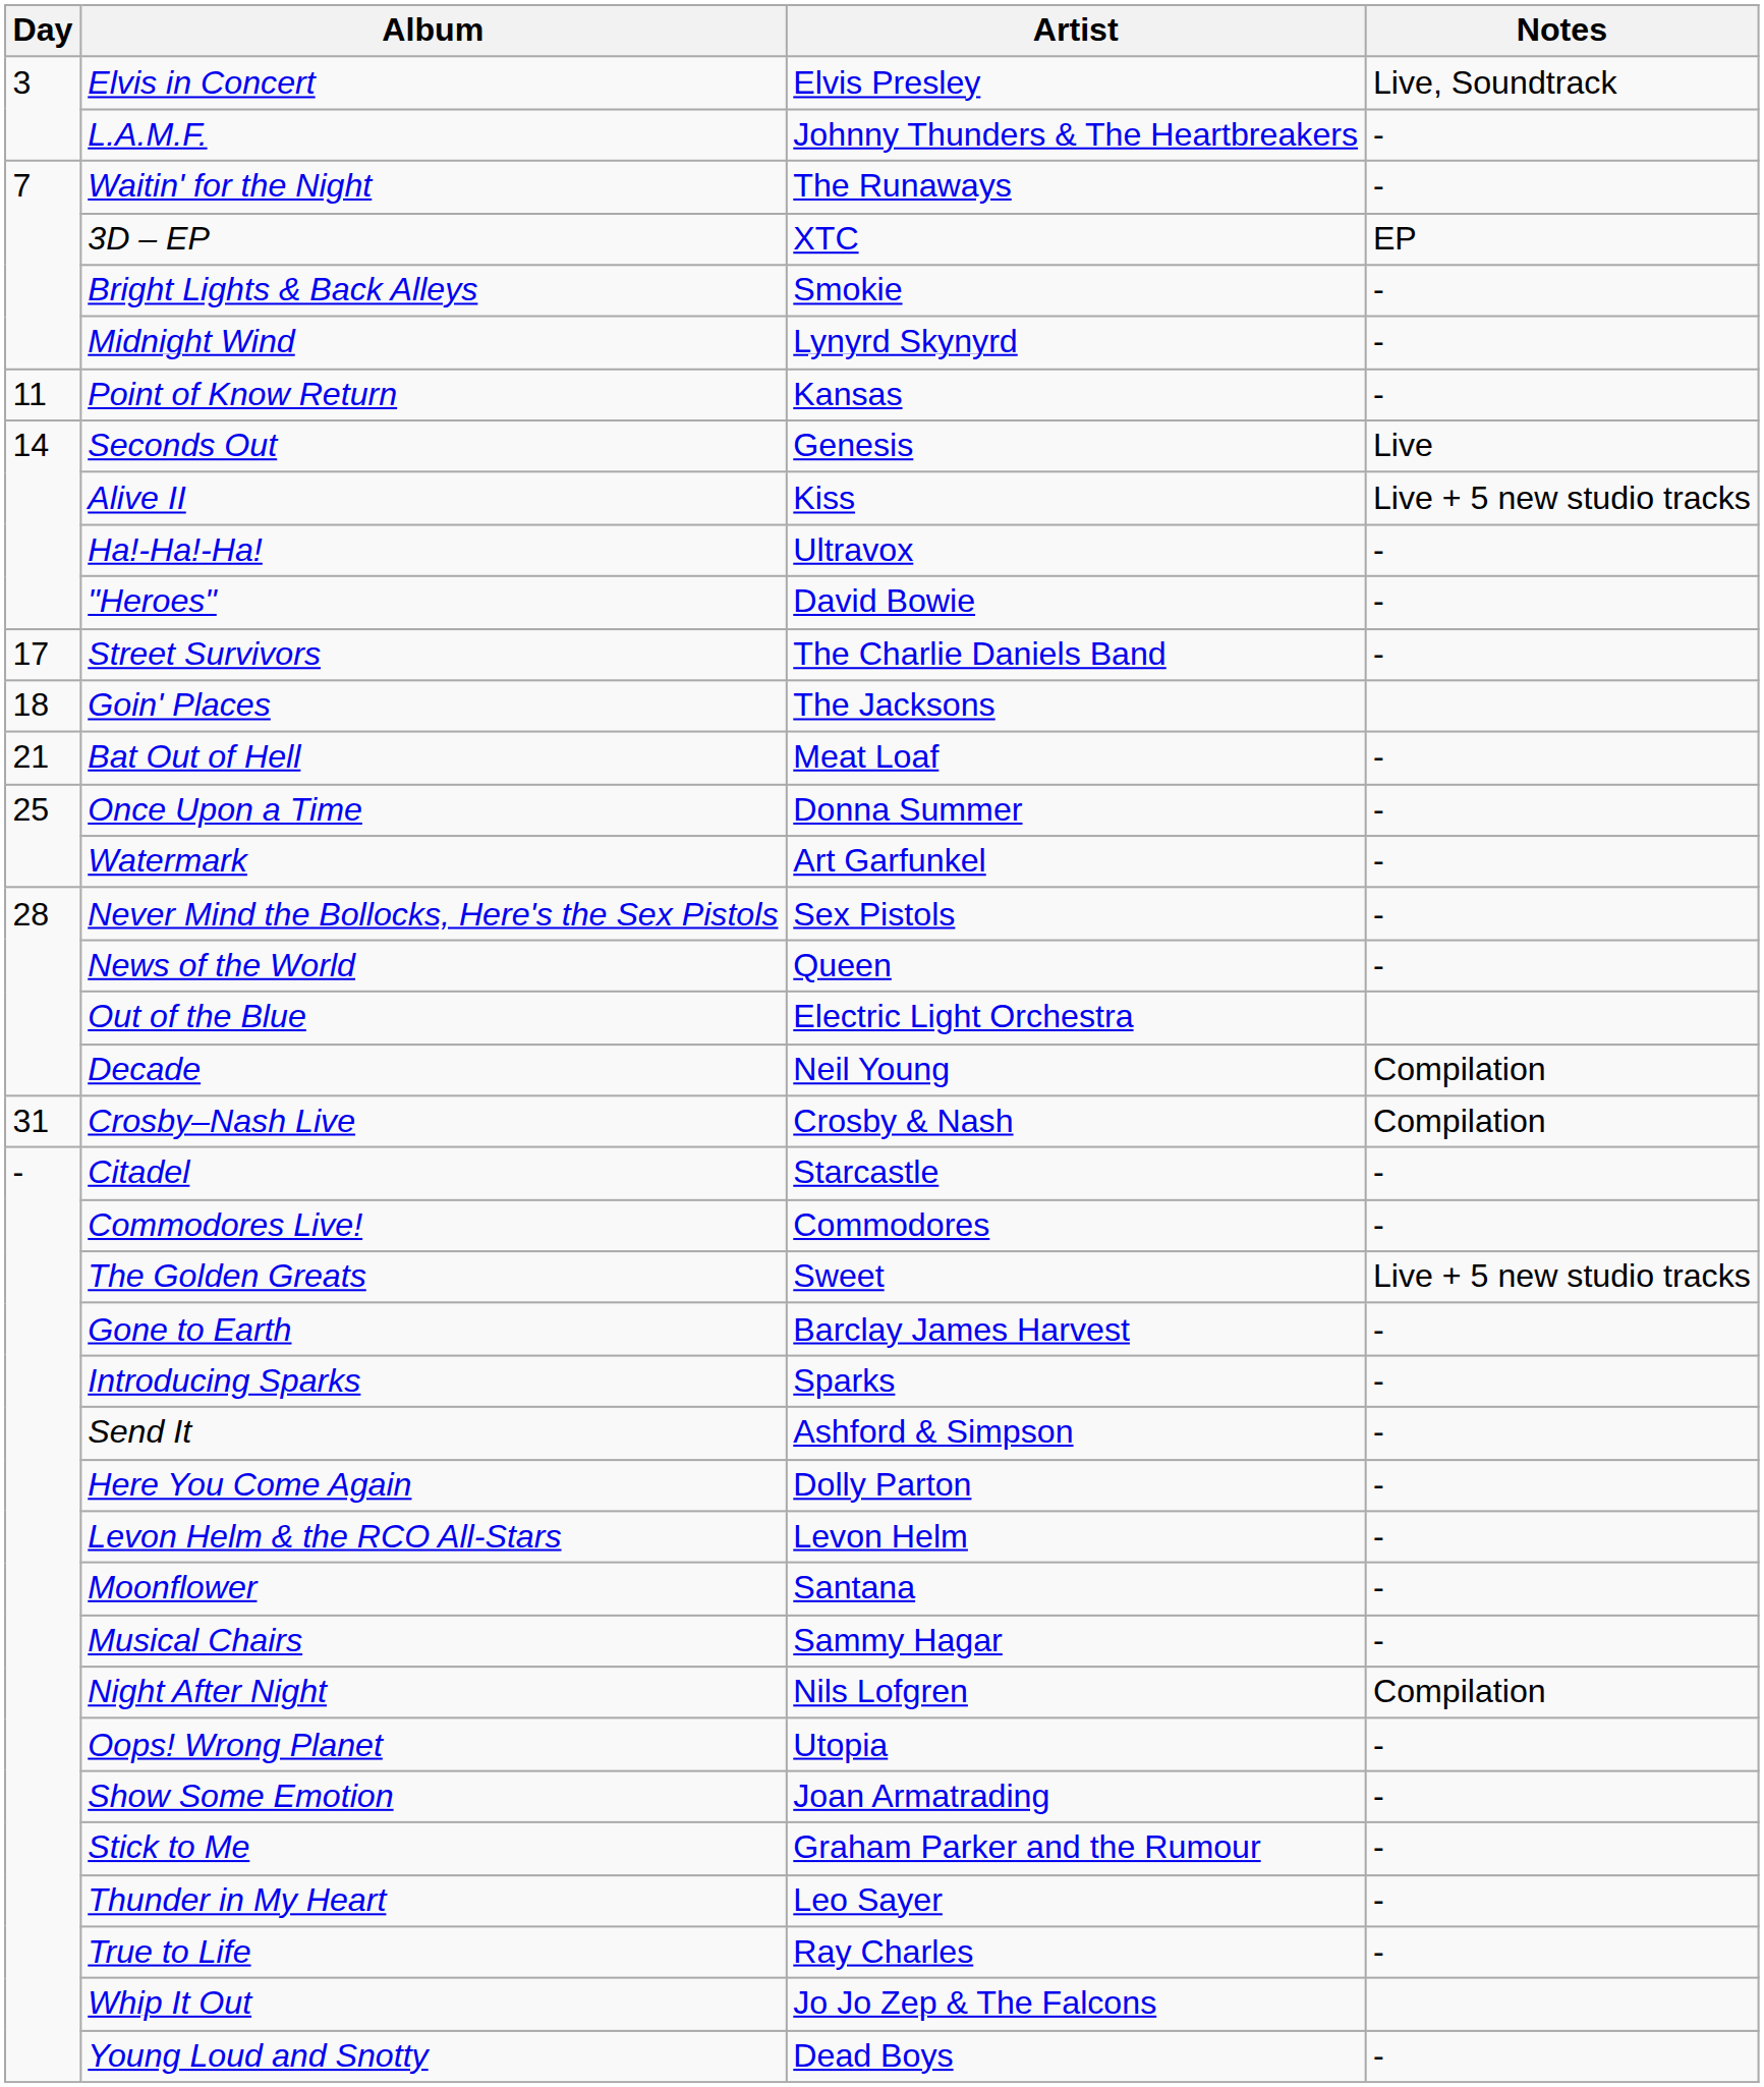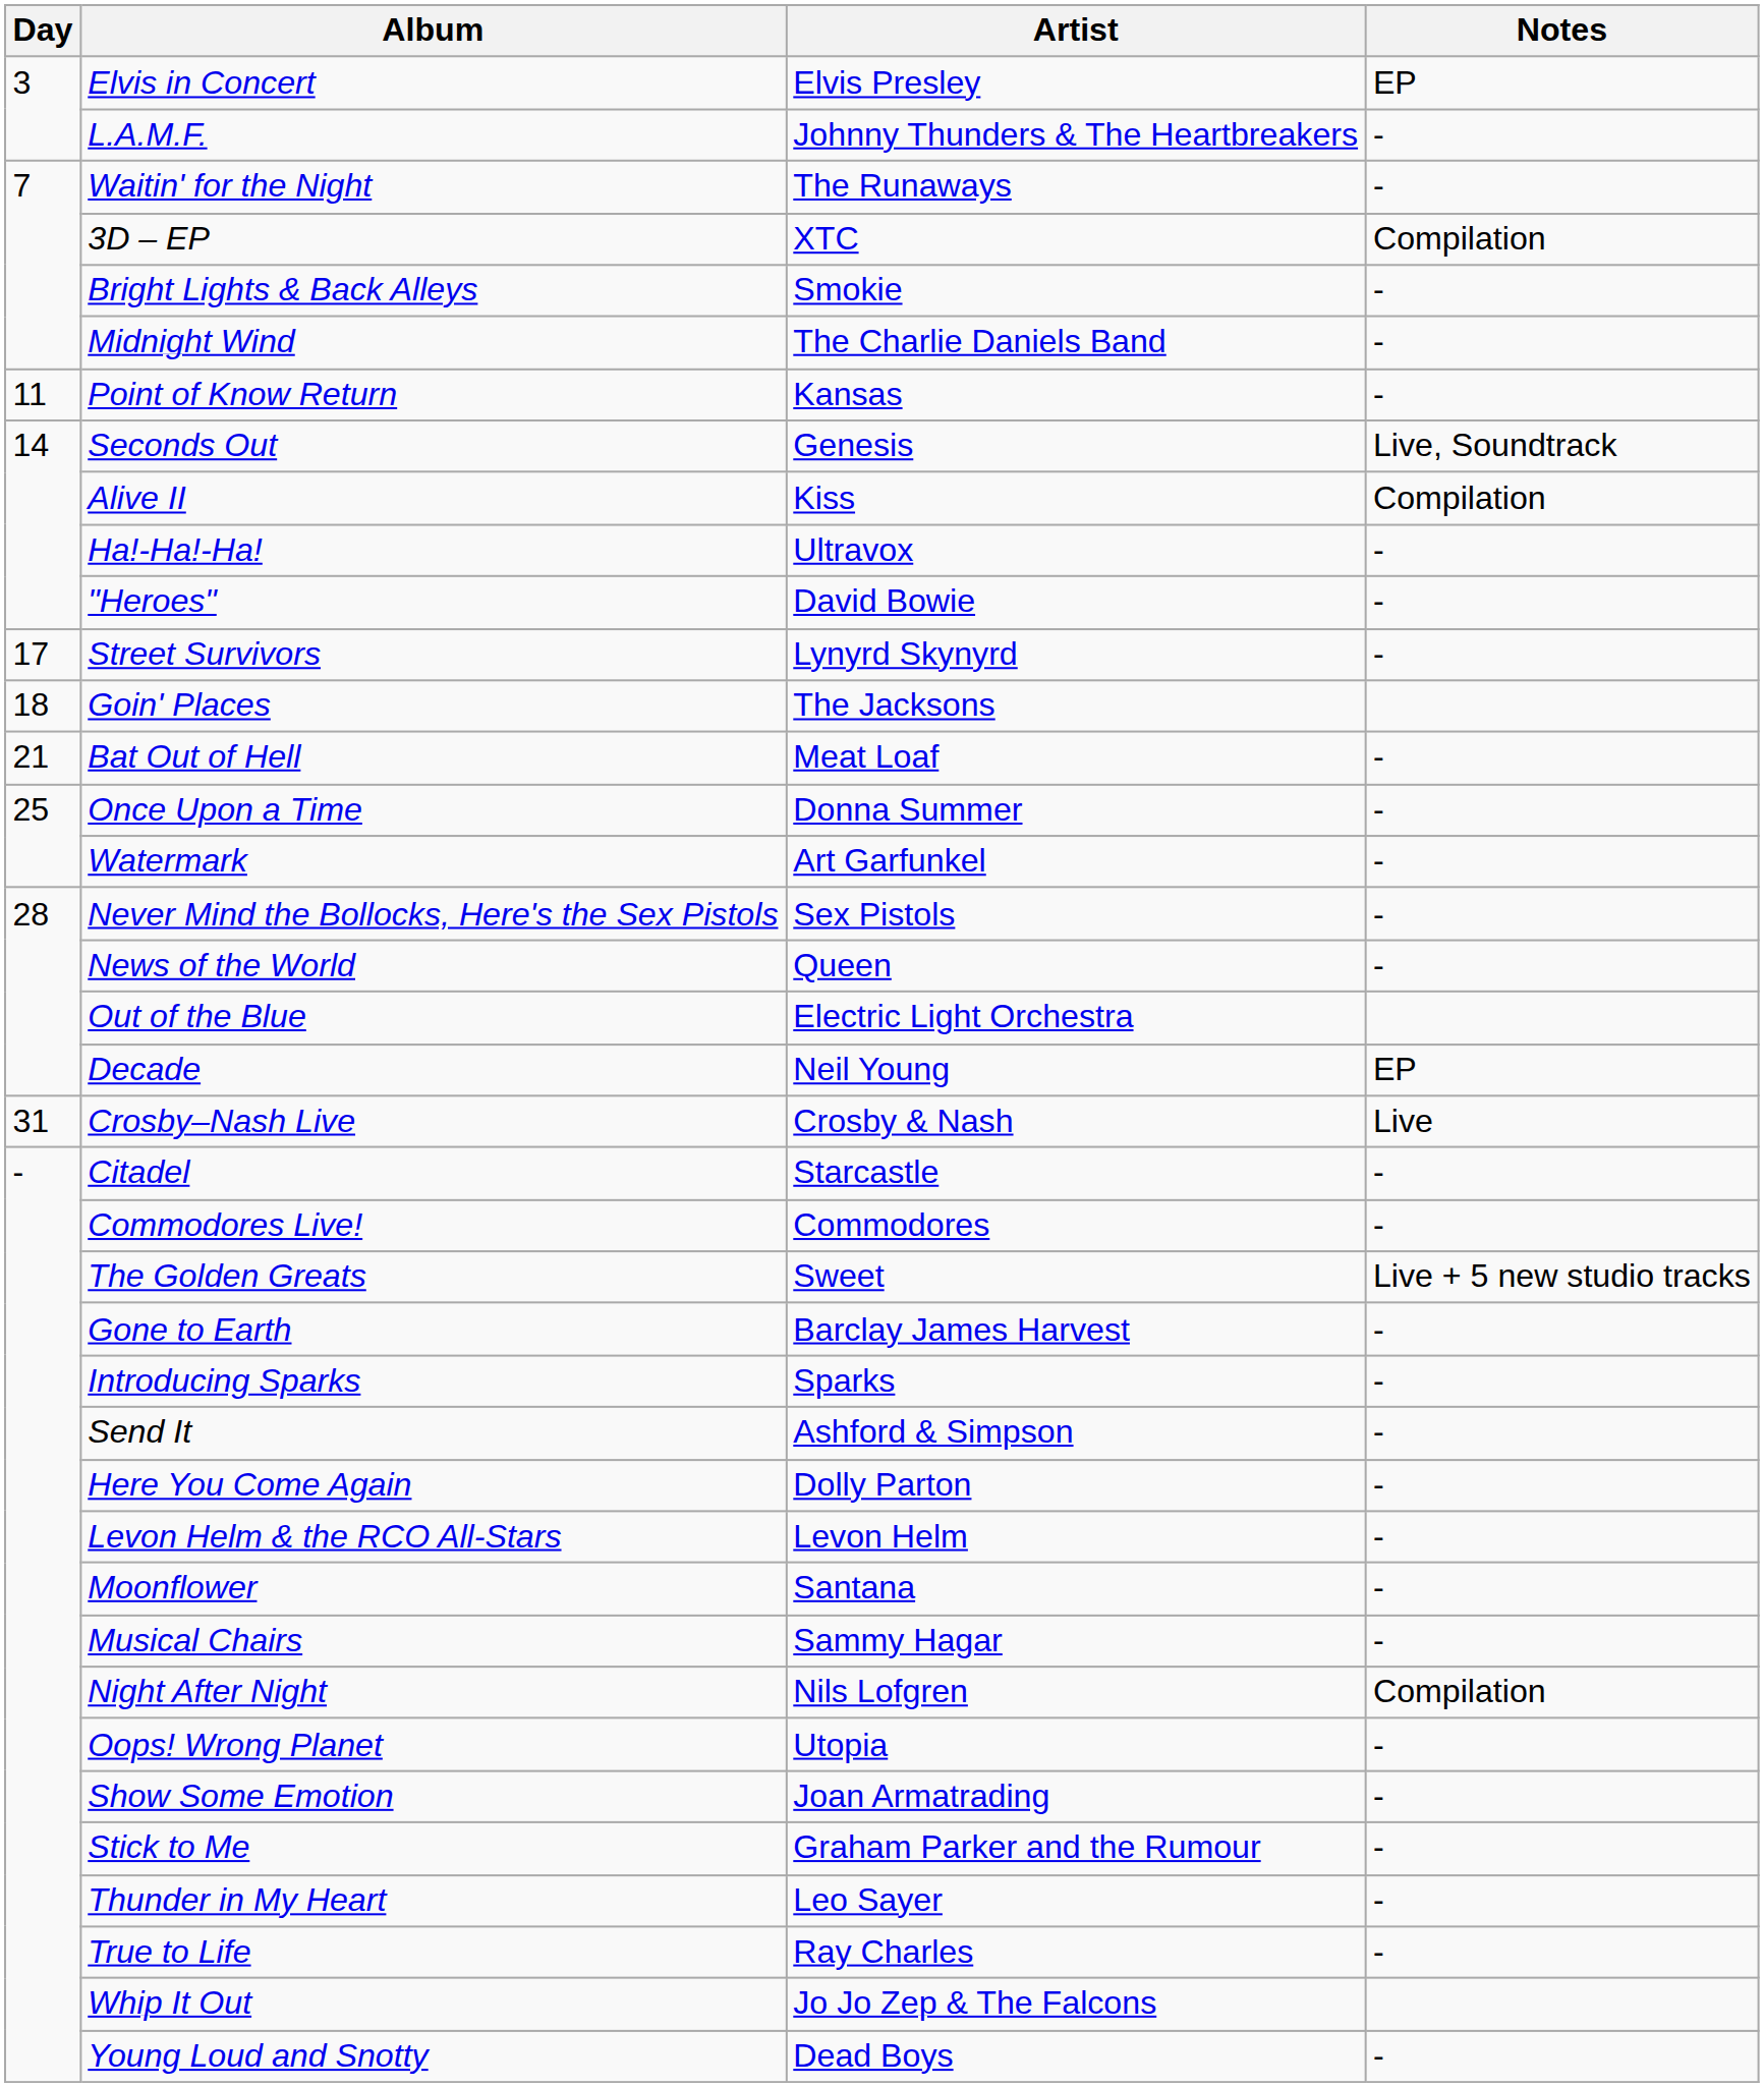 <table class="wikitable">
 <tr>
 <th>Day</th>
 <th>Album</th>
 <th>Artist</th>
 <th>Notes</th>
 </tr>
 <tr>
 <td rowspan="2" style="vertical-align:top;">3</td>
 <td><em><a href='#'>Elvis in Concert</a></em></td>
 <td><a href='#'>Elvis Presley</a></td>
-<td>Live, Soundtrack</td>
+<td>EP</td>
 </tr>
 <tr>
 <td><em><a href='#'>L.A.M.F.</a></em></td>
 <td><a href='#'>Johnny Thunders & The Heartbreakers</a></td>
 <td>-</td>
 </tr>
 <tr>
 <td rowspan="4" style="vertical-align:top;">7</td>
 <td><em><a href='#'>Waitin' for the Night</a></em></td>
 <td><a href='#'>The Runaways</a></td>
 <td>-</td>
 </tr>
 <tr>
 <td><em>3D – EP</em></td>
 <td><a href='#'>XTC</a></td>
-<td>EP</td>
+<td>Compilation</td>
 </tr>
 <tr>
 <td><em><a href='#'>Bright Lights & Back Alleys</a></em></td>
 <td><a href='#'>Smokie</a></td>
 <td>-</td>
 </tr>
 <tr>
 <td><em><a href='#'>Midnight Wind</a></em></td>
-<td><a href='#'>Lynyrd Skynyrd</a></td>
+<td><a href='#'>The Charlie Daniels Band</a></td>
 <td>-</td>
 </tr>
 <tr>
 <td style="vertical-align:top;">11</td>
 <td><em><a href='#'>Point of Know Return</a></em></td>
 <td><a href='#'>Kansas</a></td>
 <td>-</td>
 </tr>
 <tr>
 <td rowspan="4" style="vertical-align:top;">14</td>
 <td><em><a href='#'>Seconds Out</a></em></td>
 <td><a href='#'>Genesis</a></td>
-<td>Live</td>
+<td>Live, Soundtrack</td>
 </tr>
 <tr>
 <td><em><a href='#'>Alive II</a></em></td>
 <td><a href='#'>Kiss</a></td>
-<td>Live + 5 new studio tracks</td>
+<td>Compilation</td>
 </tr>
 <tr>
 <td><em><a href='#'>Ha!-Ha!-Ha!</a></em></td>
 <td><a href='#'>Ultravox</a></td>
 <td>-</td>
 </tr>
 <tr>
 <td><em><a href='#'>"Heroes"</a></em></td>
 <td><a href='#'>David Bowie</a></td>
 <td>-</td>
 </tr>
 <tr>
 <td style="vertical-align:top;">17</td>
 <td><em><a href='#'>Street Survivors</a></em></td>
-<td><a href='#'>The Charlie Daniels Band</a></td>
+<td><a href='#'>Lynyrd Skynyrd</a></td>
 <td>-</td>
 </tr>
 <tr>
 <td style="vertical-align:top;">18</td>
 <td><em><a href='#'>Goin' Places</a></em></td>
 <td><a href='#'>The Jacksons</a></td>
 <td></td>
 </tr>
 <tr>
 <td rowspan="1" style="vertical-align:top;">21</td>
 <td><em><a href='#'>Bat Out of Hell</a></em></td>
 <td><a href='#'>Meat Loaf</a></td>
 <td>-</td>
 </tr>
 <tr>
 <td rowspan="2" style="vertical-align:top;">25</td>
 <td><em><a href='#'>Once Upon a Time</a></em></td>
 <td><a href='#'>Donna Summer</a></td>
 <td>-</td>
 </tr>
 <tr>
 <td><em><a href='#'>Watermark</a></em></td>
 <td><a href='#'>Art Garfunkel</a></td>
 <td>-</td>
 </tr>
 <tr>
 <td rowspan="4" style="vertical-align:top;">28</td>
 <td><em><a href='#'>Never Mind the Bollocks, Here's the Sex Pistols</a></em></td>
 <td><a href='#'>Sex Pistols</a></td>
 <td>-</td>
 </tr>
 <tr>
 <td><em><a href='#'>News of the World</a></em></td>
 <td><a href='#'>Queen</a></td>
 <td>-</td>
 </tr>
 <tr>
 <td><em><a href='#'>Out of the Blue</a></em></td>
 <td><a href='#'>Electric Light Orchestra</a></td>
 <td></td>
 </tr>
 <tr>
 <td><em><a href='#'>Decade</a></em></td>
 <td><a href='#'>Neil Young</a></td>
-<td>Compilation</td>
+<td>EP</td>
 </tr>
 <tr>
 <td style="vertical-align:top;">31</td>
 <td><em><a href='#'>Crosby–Nash Live</a></em></td>
 <td><a href='#'>Crosby & Nash</a></td>
-<td>Compilation</td>
+<td>Live</td>
 </tr>
 <tr>
 <td rowspan="18" style="vertical-align:top;">-</td>
 <td><em><a href='#'>Citadel</a></em></td>
 <td><a href='#'>Starcastle</a></td>
 <td>-</td>
 </tr>
 <tr>
 <td><em><a href='#'>Commodores Live!</a></em></td>
 <td><a href='#'>Commodores</a></td>
 <td>-</td>
 </tr>
 <tr>
 <td><em><a href='#'>The Golden Greats</a></em></td>
 <td><a href='#'>Sweet</a></td>
 <td>Live + 5 new studio tracks</td>
 </tr>
 <tr>
 <td><em><a href='#'>Gone to Earth</a></em></td>
 <td><a href='#'>Barclay James Harvest</a></td>
 <td>-</td>
 </tr>
 <tr>
 <td><em><a href='#'>Introducing Sparks</a></em></td>
 <td><a href='#'>Sparks</a></td>
 <td>-</td>
 </tr>
 <tr>
 <td><em>Send It</em></td>
 <td><a href='#'>Ashford & Simpson</a></td>
 <td>-</td>
 </tr>
 <tr>
 <td><em><a href='#'>Here You Come Again</a></em></td>
 <td><a href='#'>Dolly Parton</a></td>
 <td>-</td>
 </tr>
 <tr>
 <td><em><a href='#'>Levon Helm & the RCO All-Stars</a></em></td>
 <td><a href='#'>Levon Helm</a></td>
 <td>-</td>
 </tr>
 <tr>
 <td><em><a href='#'>Moonflower</a></em></td>
 <td><a href='#'>Santana</a></td>
 <td>-</td>
 </tr>
 <tr>
 <td><em><a href='#'>Musical Chairs</a></em></td>
 <td><a href='#'>Sammy Hagar</a></td>
 <td>-</td>
 </tr>
 <tr>
 <td><em><a href='#'>Night After Night</a></em></td>
 <td><a href='#'>Nils Lofgren</a></td>
 <td>Compilation</td>
 </tr>
 <tr>
 <td><em><a href='#'>Oops! Wrong Planet</a></em></td>
 <td><a href='#'>Utopia</a></td>
 <td>-</td>
 </tr>
 <tr>
 <td><em><a href='#'>Show Some Emotion</a></em></td>
 <td><a href='#'>Joan Armatrading</a></td>
 <td>-</td>
 </tr>
 <tr>
 <td><em><a href='#'>Stick to Me</a></em></td>
 <td><a href='#'>Graham Parker and the Rumour</a></td>
 <td>-</td>
 </tr>
 <tr>
 <td><em><a href='#'>Thunder in My Heart</a></em></td>
 <td><a href='#'>Leo Sayer</a></td>
 <td>-</td>
 </tr>
 <tr>
 <td><em><a href='#'>True to Life</a></em></td>
 <td><a href='#'>Ray Charles</a></td>
 <td>-</td>
 </tr>
 <tr>
 <td><em><a href='#'>Whip It Out</a></em></td>
 <td><a href='#'>Jo Jo Zep & The Falcons</a></td>
 <td></td>
 </tr>
 <tr>
 <td><em><a href='#'>Young Loud and Snotty</a></em></td>
 <td><a href='#'>Dead Boys</a></td>
 <td>-</td>
 </tr>
 </table>
